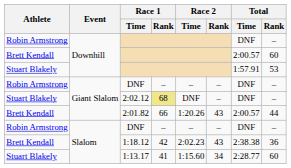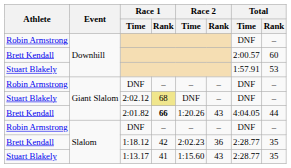 <table class="wikitable" style="font-size:90%">
 <tr>
 <th rowspan="2">Athlete</th>
 <th rowspan="2">Event</th>
 <th colspan="2">Race 1</th>
 <th colspan="2">Race 2</th>
 <th colspan="2">Total</th>
 </tr>
 <tr>
 <th>Time</th>
 <th>Rank</th>
 <th>Time</th>
 <th>Rank</th>
 <th>Time</th>
 <th>Rank</th>
 </tr>
 <tr>
 <td><a href='#'>Robin Armstrong</a></td>
 <td rowspan="3">Downhill</td>
 <td colspan="4" bgcolor="wheat"></td>
 <td align="center">DNF</td>
 <td align="center">–</td>
 </tr>
 <tr>
 <td><a href='#'>Brett Kendall</a></td>
 <td colspan="4" bgcolor="wheat"></td>
 <td align="center">2:00.57</td>
 <td align="center">60</td>
 </tr>
 <tr>
 <td><a href='#'>Stuart Blakely</a></td>
 <td colspan="4" bgcolor="wheat"></td>
 <td align="center">1:57.91</td>
 <td align="center">53</td>
 </tr>
 <tr>
 <td><a href='#'>Robin Armstrong</a></td>
 <td rowspan="3">Giant Slalom</td>
 <td align="center">DNF</td>
 <td align="center">–</td>
 <td align="center">–</td>
 <td align="center">–</td>
 <td align="center">DNF</td>
 <td align="center">–</td>
 </tr>
 <tr>
 <td><a href='#'>Stuart Blakely</a></td>
 <td align="center">2:02.12</td>
 <td align="center" style="background: khaki;">68</td>
 <td align="center">DNF</td>
 <td align="center">–</td>
 <td align="center">DNF</td>
 <td align="center">–</td>
 </tr>
 <tr>
 <td><a href='#'>Brett Kendall</a></td>
 <td align="center">2:01.82</td>
-<td align="center">66</td>
+<td align="center"><strong>66</strong></td>
 <td align="center">1:20.26</td>
 <td align="center">43</td>
-<td align="center">2:00.57</td>
+<td align="center">4:04.05</td>
 <td align="center">44</td>
 </tr>
 <tr>
 <td><a href='#'>Robin Armstrong</a></td>
 <td rowspan="3">Slalom</td>
 <td align="center">DNF</td>
 <td align="center">–</td>
 <td align="center">–</td>
 <td align="center">–</td>
 <td align="center">DNF</td>
 <td align="center">–</td>
 </tr>
 <tr>
 <td><a href='#'>Brett Kendall</a></td>
 <td align="center">1:18.12</td>
 <td align="center">42</td>
 <td align="center">2:02.23</td>
-<td align="center">43</td>
-<td align="center">2:38.38</td>
 <td align="center">36</td>
+<td align="center">2:28.77</td>
+<td align="center">35</td>
 </tr>
 <tr>
 <td><a href='#'>Stuart Blakely</a></td>
 <td align="center">1:13.17</td>
 <td align="center">41</td>
 <td align="center">1:15.60</td>
-<td align="center">34</td>
+<td align="center">43</td>
 <td align="center">2:28.77</td>
-<td align="center">60</td>
+<td align="center">35</td>
 </tr>
 </table>
